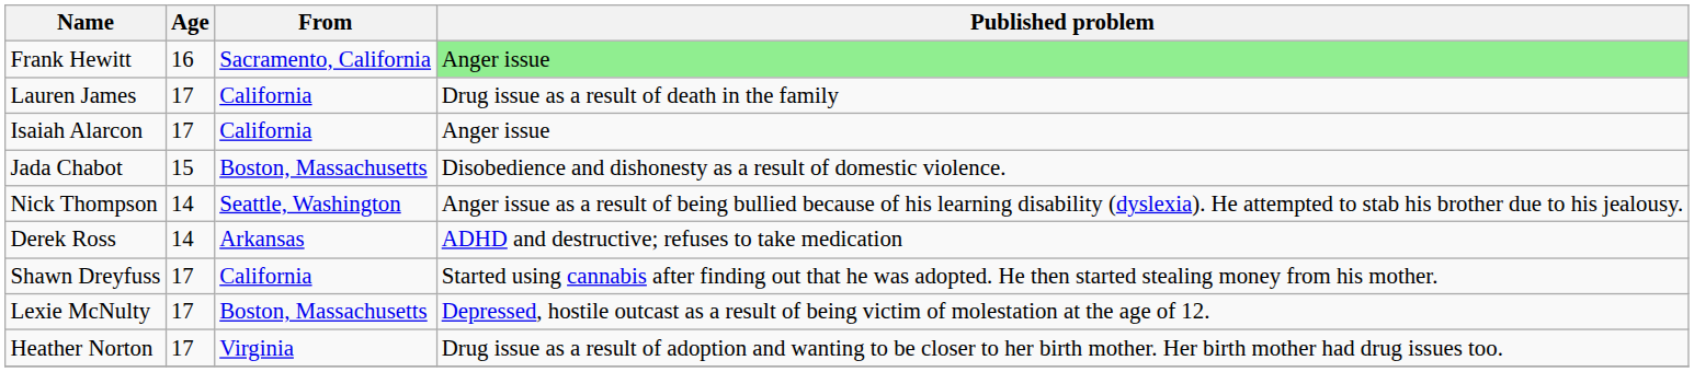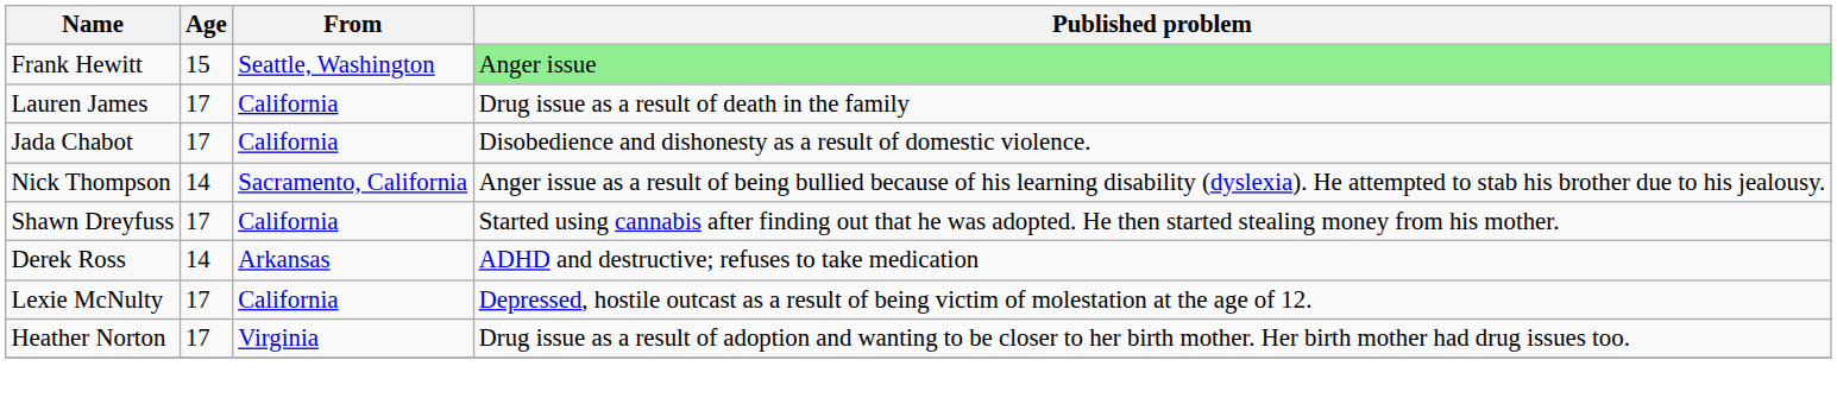 <table class="wikitable">
 <tr>
 <th>Name</th>
 <th>Age</th>
 <th>From</th>
 <th>Published problem</th>
 </tr>
 <tr>
 <td>Frank Hewitt</td>
-<td>16</td>
-<td><a href='#'>Sacramento, California</a></td>
+<td>15</td>
+<td><a href='#'>Seattle, Washington</a></td>
 <td style="background: lightgreen;">Anger issue</td>
 </tr>
 <tr>
 <td>Lauren James</td>
 <td>17</td>
 <td><a href='#'>California</a></td>
 <td>Drug issue as a result of death in the family</td>
 </tr>
 <tr>
-<td>Isaiah Alarcon</td>
+<td>Jada Chabot</td>
 <td>17</td>
 <td><a href='#'>California</a></td>
-<td>Anger issue</td>
-</tr>
-<tr>
-<td>Jada Chabot</td>
-<td>15</td>
-<td><a href='#'>Boston, Massachusetts</a></td>
 <td>Disobedience and dishonesty as a result of domestic violence.</td>
 </tr>
 <tr>
 <td>Nick Thompson</td>
 <td>14</td>
-<td><a href='#'>Seattle, Washington</a></td>
+<td><a href='#'>Sacramento, California</a></td>
 <td>Anger issue as a result of being bullied because of his learning disability (<a href='#'>dyslexia</a>). He attempted to stab his brother due to his jealousy.</td>
+</tr>
+<tr>
+<td>Shawn Dreyfuss</td>
+<td>17</td>
+<td><a href='#'>California</a></td>
+<td>Started using <a href='#'>cannabis</a> after finding out that he was adopted.  He then started stealing money from his mother.</td>
 </tr>
 <tr>
 <td>Derek Ross</td>
 <td>14</td>
 <td><a href='#'>Arkansas</a></td>
 <td><a href='#'>ADHD</a> and destructive; refuses to take medication</td>
 </tr>
 <tr>
-<td>Shawn Dreyfuss</td>
+<td>Lexie McNulty</td>
 <td>17</td>
 <td><a href='#'>California</a></td>
-<td>Started using <a href='#'>cannabis</a> after finding out that he was adopted.  He then started stealing money from his mother.</td>
-</tr>
-<tr>
-<td>Lexie McNulty</td>
-<td>17</td>
-<td><a href='#'>Boston, Massachusetts</a></td>
 <td><a href='#'>Depressed</a>, hostile outcast as a result of being victim of molestation at the age of 12.</td>
 </tr>
 <tr>
 <td>Heather Norton</td>
 <td>17</td>
 <td><a href='#'>Virginia</a></td>
 <td>Drug issue as a result of adoption and wanting to be closer to her birth mother. Her birth mother had drug issues too.</td>
 </tr>
 <tr>
 </tr>
 </table>
